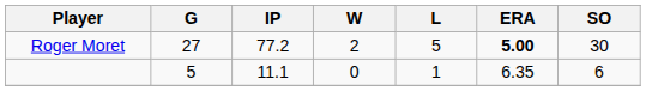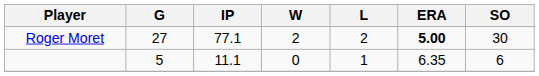 <table class="wikitable sortable">
 <tr>
 <th bgcolor="#DDDDFF" width="16%">Player</th>
 <th bgcolor="#DDDDFF" width="9%">G</th>
 <th bgcolor="#DDDDFF" width="9%">IP</th>
 <th bgcolor="#DDDDFF" width="9%">W</th>
 <th bgcolor="#DDDDFF" width="9%">L</th>
 <th bgcolor="#DDDDFF" width="9%">ERA</th>
 <th bgcolor="#DDDDFF" width="9%">SO</th>
 </tr>
 <tr align="center">
 <td><a href='#'>Roger Moret</a></td>
 <td>27</td>
-<td>77.2</td>
+<td>77.1</td>
 <td>2</td>
-<td>5</td>
+<td>2</td>
 <td><strong>5.00</strong></td>
 <td>30</td>
 </tr>
 <tr align=center>
 <td></td>
 <td>5</td>
 <td>11.1</td>
 <td>0</td>
 <td>1</td>
 <td>6.35</td>
 <td>6</td>
 </tr>
 <tr align="center">
 </tr>
 </table>
